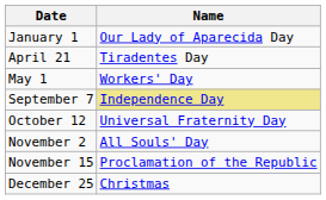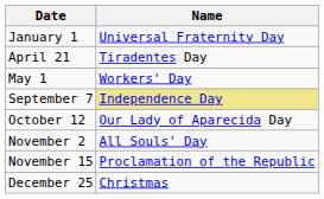 <table class="wikitable">
 <tr>
 <th>Date</th>
 <th>Name</th>
 </tr>
 <tr>
 <td>January 1</td>
-<td><a href='#'>Our Lady of Aparecida</a> Day</td>
+<td><a href='#'>Universal Fraternity Day</a></td>
 </tr>
 <tr>
 <td>April 21</td>
 <td><a href='#'>Tiradentes</a> Day</td>
 </tr>
 <tr>
 <td>May 1</td>
 <td><a href='#'>Workers' Day</a></td>
 </tr>
 <tr>
 <td>September 7</td>
 <td style="background: khaki;"><a href='#'>Independence Day</a></td>
 </tr>
 <tr>
 <td>October 12</td>
-<td><a href='#'>Universal Fraternity Day</a></td>
+<td><a href='#'>Our Lady of Aparecida</a> Day</td>
 </tr>
 <tr>
 <td>November 2</td>
 <td><a href='#'>All Souls' Day</a></td>
 </tr>
 <tr>
 <td>November 15</td>
 <td><a href='#'>Proclamation of the Republic</a></td>
 </tr>
 <tr>
 <td>December 25</td>
 <td><a href='#'>Christmas</a></td>
 </tr>
 </table>
